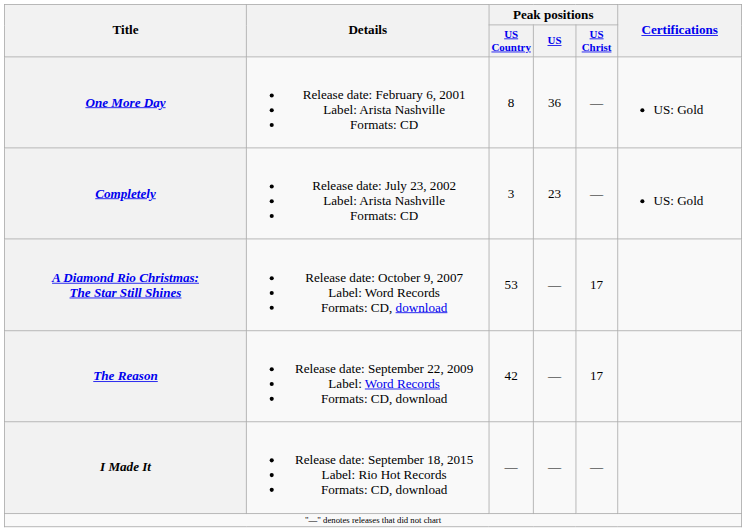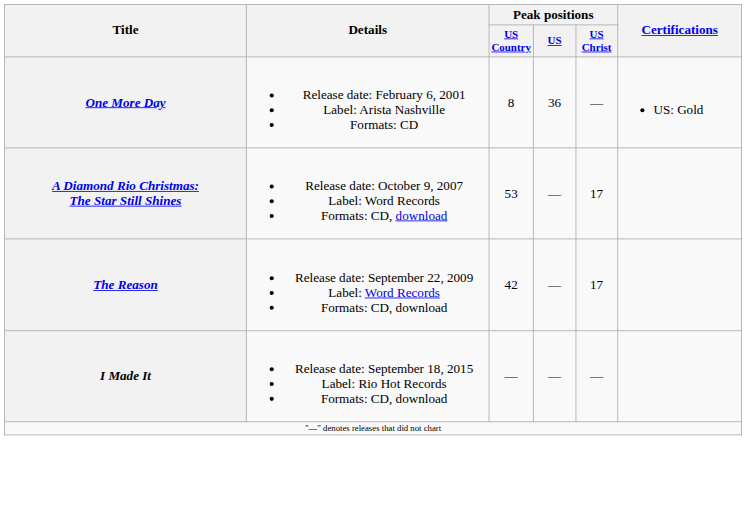 <table class="wikitable plainrowheaders" style="text-align:center;">
 <tr>
 <th rowspan="2" style="width:18em;">Title</th>
 <th rowspan="2" style="width:18em;">Details</th>
 <th colspan="3">Peak positions</th>
 <th rowspan="2" style="width:9em;"><a href='#'>Certifications</a></th>
 </tr>
 <tr style="font-size:smaller;">
 <th width="45"><a href='#'>US Country</a><br></th>
 <th width="45"><a href='#'>US</a><br></th>
 <th width="45"><a href='#'>US Christ</a><br></th>
 </tr>
 <tr>
 <th scope="row"><em><a href='#'>One More Day</a></em></th>
 <td><br><ul><li>Release date: February 6, 2001</li><li>Label: Arista Nashville</li><li>Formats: CD</li></ul></td>
 <td>8</td>
 <td>36</td>
-<td>—</td>
-<td align="left"><br><ul><li>US: Gold</li></ul></td>
-</tr>
-<tr>
-<th scope="row"><em><a href='#'>Completely</a></em></th>
-<td><br><ul><li>Release date: July 23, 2002</li><li>Label: Arista Nashville</li><li>Formats: CD</li></ul></td>
-<td>3</td>
-<td>23</td>
 <td>—</td>
 <td align="left"><br><ul><li>US: Gold</li></ul></td>
 </tr>
 <tr>
 <th scope="row"><em><a href='#'>A Diamond Rio Christmas:<br>The Star Still Shines</a></em></th>
 <td><br><ul><li>Release date: October 9, 2007</li><li>Label: Word Records</li><li>Formats: CD, <a href='#'>download</a></li></ul></td>
 <td>53</td>
 <td>—</td>
 <td>17</td>
 <td></td>
 </tr>
 <tr>
 <th scope="row"><em><a href='#'>The Reason</a></em></th>
 <td><br><ul><li>Release date: September 22, 2009</li><li>Label: <a href='#'>Word Records</a></li><li>Formats: CD, download</li></ul></td>
 <td>42</td>
 <td>—</td>
 <td>17</td>
 <td></td>
 </tr>
 <tr>
 <th scope="row"><em>I Made It</em></th>
 <td><br><ul><li>Release date: September 18, 2015</li><li>Label: Rio Hot Records</li><li>Formats: CD, download</li></ul></td>
 <td>—</td>
 <td>—</td>
 <td>—</td>
 <td></td>
 </tr>
 <tr>
 <td colspan="6" style="font-size:8pt">"—" denotes releases that did not chart</td>
 </tr>
 </table>
